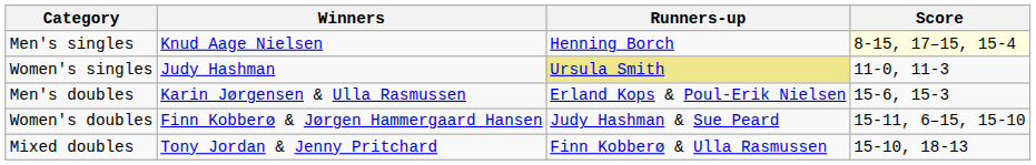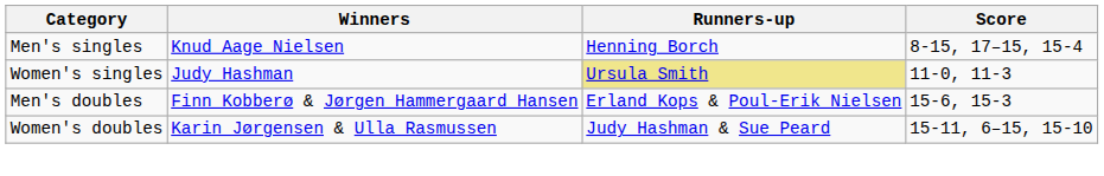 <table class=wikitable style="margin:auto;">
 <tr>
 <th>Category</th>
 <th>Winners</th>
 <th>Runners-up</th>
 <th>Score</th>
 </tr>
 <tr>
 <td>Men's singles</td>
 <td> <a href='#'>Knud Aage Nielsen</a></td>
 <td> <a href='#'>Henning Borch</a></td>
-<td style="background: lightyellow;">8-15, 17–15, 15-4</td>
+<td>8-15, 17–15, 15-4</td>
 </tr>
 <tr>
 <td>Women's singles</td>
 <td> <a href='#'>Judy Hashman</a></td>
 <td style="background: khaki;"> <a href='#'>Ursula Smith</a></td>
 <td>11-0, 11-3</td>
 </tr>
 <tr>
 <td>Men's doubles</td>
-<td> <a href='#'>Karin Jørgensen</a> & <a href='#'>Ulla Rasmussen</a></td>
+<td> <a href='#'>Finn Kobberø</a> & <a href='#'>Jørgen Hammergaard Hansen</a></td>
 <td> <a href='#'>Erland Kops</a> & <a href='#'>Poul-Erik Nielsen</a></td>
 <td>15-6, 15-3</td>
 </tr>
 <tr>
 <td>Women's doubles</td>
-<td> <a href='#'>Finn Kobberø</a> & <a href='#'>Jørgen Hammergaard Hansen</a></td>
+<td> <a href='#'>Karin Jørgensen</a> & <a href='#'>Ulla Rasmussen</a></td>
 <td> <a href='#'>Judy Hashman</a> &  <a href='#'>Sue Peard</a></td>
 <td>15-11, 6–15, 15-10</td>
 </tr>
-<tr>
-<td>Mixed doubles</td>
-<td> <a href='#'>Tony Jordan</a> & <a href='#'>Jenny Pritchard</a></td>
-<td> <a href='#'>Finn Kobberø</a> & <a href='#'>Ulla Rasmussen</a></td>
-<td>15-10, 18-13</td>
-</tr>
 </table>
